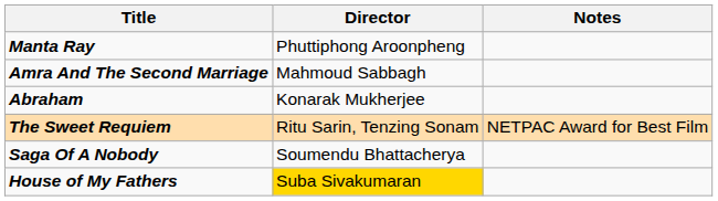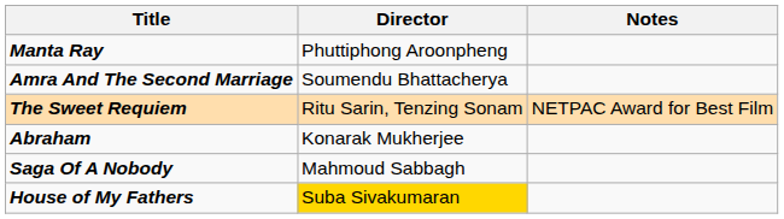 <table class="wikitable">
 <tr>
 <th>Title</th>
 <th>Director</th>
 <th>Notes</th>
 </tr>
 <tr>
 <td><strong><em>Manta Ray</em></strong></td>
 <td>Phuttiphong Aroonpheng</td>
 <td></td>
 </tr>
 <tr>
 <td><strong><em>Amra And The Second Marriage</em></strong></td>
-<td>Mahmoud Sabbagh</td>
-<td></td>
-</tr>
-<tr>
-<td><strong><em>Abraham</em></strong></td>
-<td>Konarak Mukherjee</td>
+<td>Soumendu Bhattacherya</td>
 <td></td>
 </tr>
 <tr>
 <td style="background:#FFDEAD;"><strong><em>The Sweet Requiem</em></strong></td>
 <td style="background:#FFDEAD;">Ritu Sarin, Tenzing Sonam</td>
 <td style="background:#FFDEAD;">NETPAC Award for Best Film</td>
 </tr>
 <tr>
+<td><strong><em>Abraham</em></strong></td>
+<td>Konarak Mukherjee</td>
+<td></td>
+</tr>
+<tr>
 <td><strong><em>Saga Of A Nobody</em></strong></td>
-<td>Soumendu Bhattacherya</td>
+<td>Mahmoud Sabbagh</td>
 <td></td>
 </tr>
 <tr>
 <td><strong><em>House of My Fathers</em></strong></td>
 <td style="background: gold;">Suba Sivakumaran</td>
 <td></td>
 </tr>
 </table>
